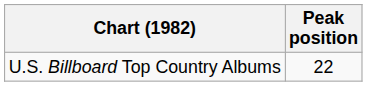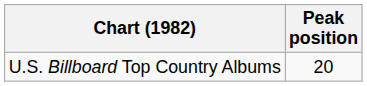 <table class="wikitable">
 <tr>
 <th>Chart (1982)</th>
 <th>Peak<br>position</th>
 </tr>
 <tr>
 <td>U.S. <em>Billboard</em> Top Country Albums </td>
-<td align="center">22</td>
+<td align="center">20</td>
 </tr>
 </table>
